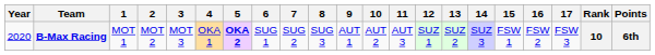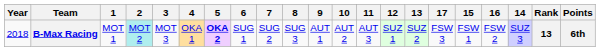 <table class="wikitable" style="text-align:center; font-size:90%">
 <tr>
 <th>Year</th>
 <th>Team</th>
 <th>1</th>
 <th>2</th>
 <th>3</th>
 <th>4</th>
 <th>5</th>
 <th>6</th>
 <th>7</th>
 <th>8</th>
 <th>9</th>
 <th>10</th>
 <th>11</th>
 <th>12</th>
 <th>13</th>
-<th>14</th>
+<th>17</th>
 <th>15</th>
 <th>16</th>
-<th>17</th>
+<th>14</th>
 <th>Rank</th>
 <th>Points</th>
 </tr>
 <tr>
-<td><a href='#'>2020</a></td>
+<td><a href='#'>2018</a></td>
 <th><a href='#'>B-Max Racing</a></th>
 <td><a href='#'>MOT<br>1</a></td>
-<td><a href='#'>MOT<br>2</a></td>
+<td style="background: paleturquoise;"><a href='#'>MOT<br>2</a></td>
 <td><a href='#'>MOT<br>3</a></td>
 <td style="background:#FFDF9F"><a href='#'>OKA<br>1</a><br></td>
 <td style="background:#EFCFFF;"><strong><a href='#'>OKA<br>2</a><br></strong></td>
 <td><a href='#'>SUG<br>1</a></td>
 <td><a href='#'>SUG<br>2</a></td>
 <td><a href='#'>SUG<br>3</a></td>
 <td><a href='#'>AUT<br>1</a></td>
 <td><a href='#'>AUT<br>2</a></td>
 <td><a href='#'>AUT<br>3</a></td>
 <td style="background:#DFFFDF"><a href='#'>SUZ<br>1</a><br></td>
 <td style="background:#DFFFDF"><a href='#'>SUZ<br>2</a><br></td>
-<td style="background:#cfcfff;"><a href='#'>SUZ<br>3</a><br></td>
+<td><a href='#'>FSW<br>3</a></td>
 <td><a href='#'>FSW<br>1</a></td>
 <td><a href='#'>FSW<br>2</a></td>
-<td><a href='#'>FSW<br>3</a></td>
-<th>10</th>
+<td style="background:#cfcfff;"><a href='#'>SUZ<br>3</a><br></td>
+<th>13</th>
 <th>6th</th>
 </tr>
 </table>
